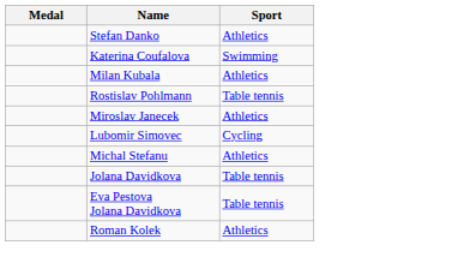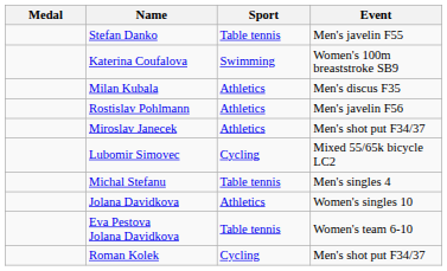 <table class="wikitable">
 <tr>
 <th style="width:6em">Medal</th>
 <th style="width:10em">Name</th>
 <th style="width:7em">Sport</th>
+<th style="width:10em">Event</th>
 </tr>
 <tr>
 <td></td>
 <td><a href='#'>Stefan Danko</a></td>
-<td><a href='#'>Athletics</a></td>
+<td><a href='#'>Table tennis</a></td>
+<td>Men's javelin F55</td>
 </tr>
 <tr>
 <td></td>
 <td><a href='#'>Katerina Coufalova</a></td>
 <td><a href='#'>Swimming</a></td>
+<td>Women's 100m breaststroke SB9</td>
 </tr>
 <tr>
 <td></td>
 <td><a href='#'>Milan Kubala</a></td>
 <td><a href='#'>Athletics</a></td>
+<td>Men's discus F35</td>
 </tr>
 <tr>
 <td></td>
 <td><a href='#'>Rostislav Pohlmann</a></td>
-<td><a href='#'>Table tennis</a></td>
+<td><a href='#'>Athletics</a></td>
+<td>Men's javelin F56</td>
 </tr>
 <tr>
 <td></td>
 <td><a href='#'>Miroslav Janecek</a></td>
 <td><a href='#'>Athletics</a></td>
+<td>Men's shot put F34/37</td>
 </tr>
 <tr>
 <td></td>
 <td><a href='#'>Lubomir Simovec</a></td>
 <td><a href='#'>Cycling</a></td>
+<td>Mixed 55/65k bicycle LC2</td>
 </tr>
 <tr>
 <td></td>
 <td><a href='#'>Michal Stefanu</a></td>
-<td><a href='#'>Athletics</a></td>
+<td><a href='#'>Table tennis</a></td>
+<td>Men's singles 4</td>
 </tr>
 <tr>
 <td></td>
 <td><a href='#'>Jolana Davidkova</a></td>
-<td><a href='#'>Table tennis</a></td>
+<td><a href='#'>Athletics</a></td>
+<td>Women's singles 10</td>
 </tr>
 <tr>
 <td></td>
 <td><a href='#'>Eva Pestova</a><br> <a href='#'>Jolana Davidkova</a></td>
 <td><a href='#'>Table tennis</a></td>
+<td>Women's team 6-10</td>
 </tr>
 <tr>
 <td></td>
 <td><a href='#'>Roman Kolek</a></td>
-<td><a href='#'>Athletics</a></td>
+<td><a href='#'>Cycling</a></td>
+<td>Men's shot put F34/37</td>
 </tr>
 </table>
